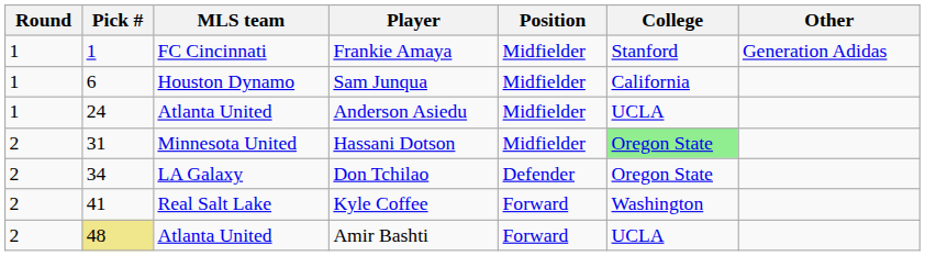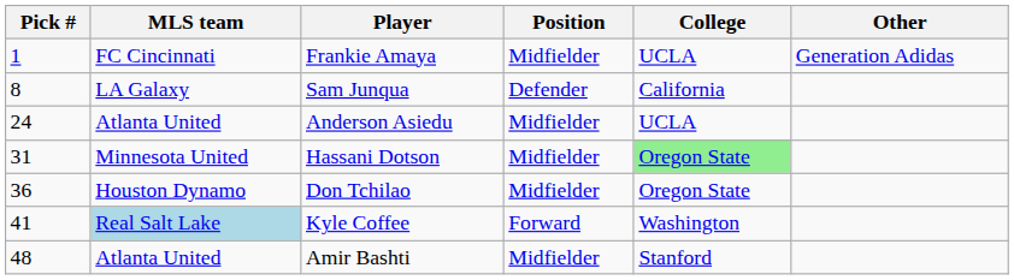 <table class="wikitable sortable" style="width:60%">
 <tr>
-<th>Round</th>
 <th>Pick #</th>
 <th>MLS team</th>
 <th>Player</th>
 <th>Position</th>
 <th>College</th>
 <th>Other</th>
 </tr>
 <tr>
-<td>1</td>
 <td><a href='#'>1</a></td>
 <td><a href='#'>FC Cincinnati</a></td>
 <td><a href='#'>Frankie Amaya</a></td>
 <td><a href='#'>Midfielder</a></td>
-<td><a href='#'>Stanford</a></td>
+<td><a href='#'>UCLA</a></td>
 <td><a href='#'>Generation Adidas</a></td>
 </tr>
 <tr>
-<td>1</td>
-<td>6</td>
-<td><a href='#'>Houston Dynamo</a></td>
+<td>8</td>
+<td><a href='#'>LA Galaxy</a></td>
 <td><a href='#'>Sam Junqua</a></td>
-<td><a href='#'>Midfielder</a></td>
+<td><a href='#'>Defender</a></td>
 <td><a href='#'>California</a></td>
 <td></td>
 </tr>
 <tr>
-<td>1</td>
 <td>24</td>
 <td><a href='#'>Atlanta United</a></td>
 <td><a href='#'>Anderson Asiedu</a></td>
 <td><a href='#'>Midfielder</a></td>
 <td><a href='#'>UCLA</a></td>
 <td></td>
 </tr>
 <tr>
-<td>2</td>
 <td>31</td>
 <td><a href='#'>Minnesota United</a></td>
 <td><a href='#'>Hassani Dotson</a></td>
 <td><a href='#'>Midfielder</a></td>
 <td style="background: lightgreen;"><a href='#'>Oregon State</a></td>
 <td></td>
 </tr>
 <tr>
-<td>2</td>
-<td>34</td>
-<td><a href='#'>LA Galaxy</a></td>
+<td>36</td>
+<td><a href='#'>Houston Dynamo</a></td>
 <td><a href='#'>Don Tchilao</a></td>
-<td><a href='#'>Defender</a></td>
+<td><a href='#'>Midfielder</a></td>
 <td><a href='#'>Oregon State</a></td>
 <td></td>
 </tr>
 <tr>
-<td>2</td>
 <td>41</td>
-<td><a href='#'>Real Salt Lake</a></td>
+<td style="background: lightblue;"><a href='#'>Real Salt Lake</a></td>
 <td><a href='#'>Kyle Coffee</a></td>
 <td><a href='#'>Forward</a></td>
 <td><a href='#'>Washington</a></td>
 <td></td>
 </tr>
 <tr>
-<td>2</td>
-<td style="background: khaki;">48</td>
+<td>48</td>
 <td><a href='#'>Atlanta United</a></td>
 <td>Amir Bashti</td>
-<td><a href='#'>Forward</a></td>
-<td><a href='#'>UCLA</a></td>
+<td><a href='#'>Midfielder</a></td>
+<td><a href='#'>Stanford</a></td>
 <td></td>
 </tr>
 </table>
